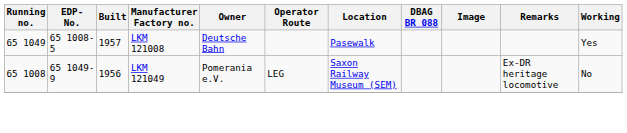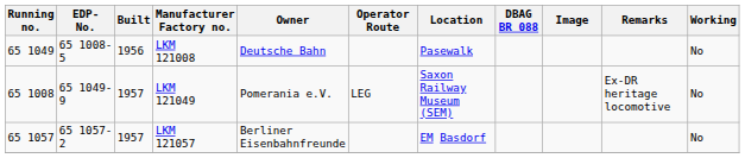 <table class="wikitable" style="width="100%"; border:solid 1px #AAAAAA; background:#e3e3e3;">
 <tr>
 <th width="5%">Running<br>no.</th>
 <th width="7%">EDP-<br>No.</th>
 <th width="4%">Built</th>
 <th width="10%">Manufacturer<br>Factory no.</th>
 <th width="12%">Owner</th>
 <th width="12%">Operator<br>Route</th>
 <th width="15%">Location</th>
 <th width="7%">DBAG<br><a href='#'>BR 088</a></th>
 <th width="13%">Image</th>
 <th width="20%">Remarks</th>
 <th width="8%">Working</th>
 </tr>
 <tr>
 <td>65 1049</td>
 <td>65 1008-5</td>
-<td>1957</td>
+<td>1956</td>
 <td><a href='#'>LKM</a><br>121008</td>
 <td><a href='#'>Deutsche Bahn</a></td>
 <td></td>
 <td><a href='#'>Pasewalk</a></td>
 <td></td>
 <td></td>
 <td></td>
-<td>Yes</td>
+<td>No</td>
 </tr>
 <tr>
 <td>65 1008</td>
 <td>65 1049-9</td>
-<td>1956</td>
+<td>1957</td>
 <td><a href='#'>LKM</a><br>121049</td>
 <td>Pomerania e.V.</td>
 <td>LEG</td>
 <td><a href='#'>Saxon Railway Museum (SEM)</a></td>
 <td></td>
 <td></td>
 <td>Ex-DR heritage locomotive</td>
 <td>No</td>
 </tr>
 <tr>
+<td>65 1057</td>
+<td>65 1057-2</td>
+<td>1957</td>
+<td><a href='#'>LKM</a><br>121057</td>
+<td>Berliner Eisenbahnfreunde</td>
+<td></td>
+<td><a href='#'>EM</a> <a href='#'>Basdorf</a></td>
+<td></td>
+<td></td>
+<td></td>
+<td>No</td>
+</tr>
+<tr>
 </tr>
 </table>
